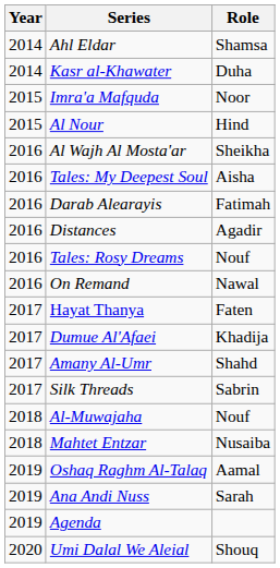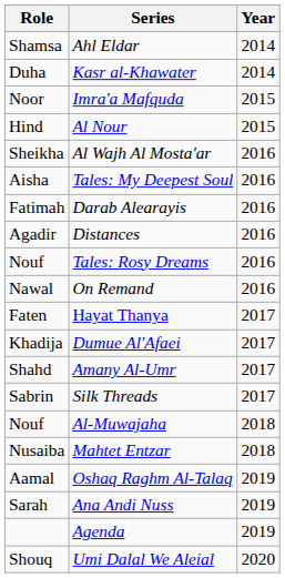 <table class="wikitable">
 <tr>
+<th>Role</th>
+<th>Series</th>
 <th>Year</th>
-<th>Series</th>
-<th>Role</th>
 </tr>
 <tr>
+<td>Shamsa</td>
+<td><em>Ahl Eldar</em></td>
 <td>2014</td>
-<td><em>Ahl Eldar</em></td>
-<td>Shamsa</td>
 </tr>
 <tr>
+<td>Duha</td>
+<td><em><a href='#'>Kasr al-Khawater</a></em></td>
 <td>2014</td>
-<td><em><a href='#'>Kasr al-Khawater</a></em></td>
-<td>Duha</td>
 </tr>
 <tr>
+<td>Noor</td>
+<td><em><a href='#'>Imra'a Mafquda</a></em></td>
 <td>2015</td>
-<td><em><a href='#'>Imra'a Mafquda</a></em></td>
-<td>Noor</td>
 </tr>
 <tr>
+<td>Hind</td>
+<td><em><a href='#'>Al Nour</a></em></td>
 <td>2015</td>
-<td><em><a href='#'>Al Nour</a></em></td>
-<td>Hind</td>
 </tr>
 <tr>
+<td>Sheikha</td>
+<td><em>Al Wajh Al Mosta'ar</em></td>
 <td>2016</td>
-<td><em>Al Wajh Al Mosta'ar</em></td>
-<td>Sheikha</td>
 </tr>
 <tr>
+<td>Aisha</td>
+<td><em><a href='#'>Tales: My Deepest Soul</a></em></td>
 <td>2016</td>
-<td><em><a href='#'>Tales: My Deepest Soul</a></em></td>
-<td>Aisha</td>
 </tr>
 <tr>
+<td>Fatimah</td>
+<td><em>Darab Alearayis</em></td>
 <td>2016</td>
-<td><em>Darab Alearayis</em></td>
-<td>Fatimah</td>
 </tr>
 <tr>
+<td>Agadir</td>
+<td><em>Distances</em></td>
 <td>2016</td>
-<td><em>Distances</em></td>
-<td>Agadir</td>
 </tr>
 <tr>
+<td>Nouf</td>
+<td><em><a href='#'>Tales: Rosy Dreams</a></em></td>
 <td>2016</td>
-<td><em><a href='#'>Tales: Rosy Dreams</a></em></td>
-<td>Nouf</td>
 </tr>
 <tr>
+<td>Nawal</td>
+<td><em>On Remand</em></td>
 <td>2016</td>
-<td><em>On Remand</em></td>
-<td>Nawal</td>
 </tr>
 <tr>
+<td>Faten</td>
+<td><a href='#'>Hayat Thanya</a></td>
 <td>2017</td>
-<td><a href='#'>Hayat Thanya</a></td>
-<td>Faten</td>
 </tr>
 <tr>
+<td>Khadija</td>
+<td><em><a href='#'>Dumue Al'Afaei</a></em></td>
 <td>2017</td>
-<td><em><a href='#'>Dumue Al'Afaei</a></em></td>
-<td>Khadija</td>
 </tr>
 <tr>
+<td>Shahd</td>
+<td><em><a href='#'>Amany Al-Umr</a></em></td>
 <td>2017</td>
-<td><em><a href='#'>Amany Al-Umr</a></em></td>
-<td>Shahd</td>
 </tr>
 <tr>
+<td>Sabrin</td>
+<td><em>Silk Threads</em></td>
 <td>2017</td>
-<td><em>Silk Threads</em></td>
-<td>Sabrin</td>
 </tr>
 <tr>
+<td>Nouf</td>
+<td><em><a href='#'>Al-Muwajaha</a></em></td>
 <td>2018</td>
-<td><em><a href='#'>Al-Muwajaha</a></em></td>
-<td>Nouf</td>
 </tr>
 <tr>
+<td>Nusaiba</td>
+<td><em><a href='#'>Mahtet Entzar</a></em></td>
 <td>2018</td>
-<td><em><a href='#'>Mahtet Entzar</a></em></td>
-<td>Nusaiba</td>
 </tr>
 <tr>
+<td>Aamal</td>
+<td><em><a href='#'>Oshaq Raghm Al-Talaq</a></em></td>
 <td>2019</td>
-<td><em><a href='#'>Oshaq Raghm Al-Talaq</a></em></td>
-<td>Aamal</td>
 </tr>
 <tr>
+<td>Sarah</td>
+<td><em><a href='#'>Ana Andi Nuss</a></em></td>
 <td>2019</td>
-<td><em><a href='#'>Ana Andi Nuss</a></em></td>
-<td>Sarah</td>
 </tr>
 <tr>
+<td></td>
+<td><em><a href='#'>Agenda</a></em></td>
 <td>2019</td>
-<td><em><a href='#'>Agenda</a></em></td>
-<td></td>
 </tr>
 <tr>
+<td>Shouq</td>
+<td><em><a href='#'>Umi Dalal We Aleial</a></em></td>
 <td>2020</td>
-<td><em><a href='#'>Umi Dalal We Aleial</a></em></td>
-<td>Shouq</td>
 </tr>
 </table>
